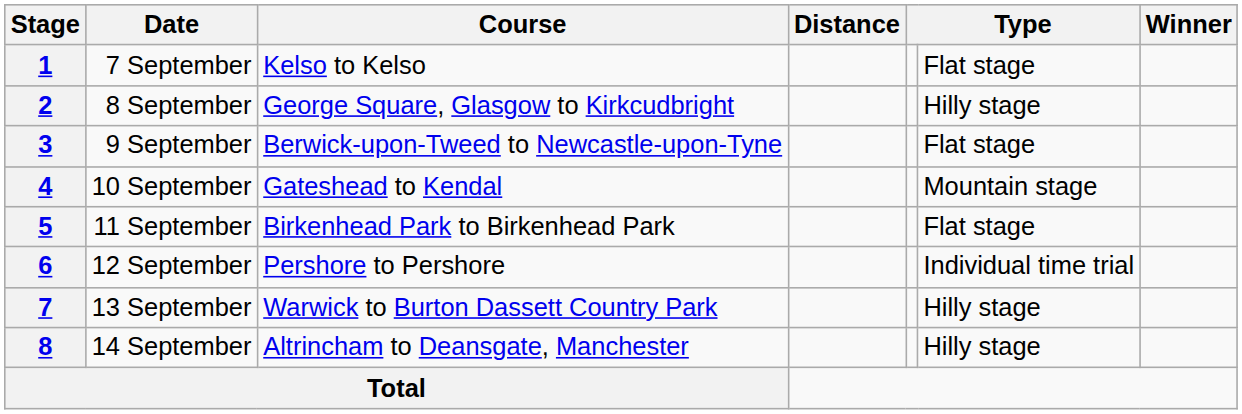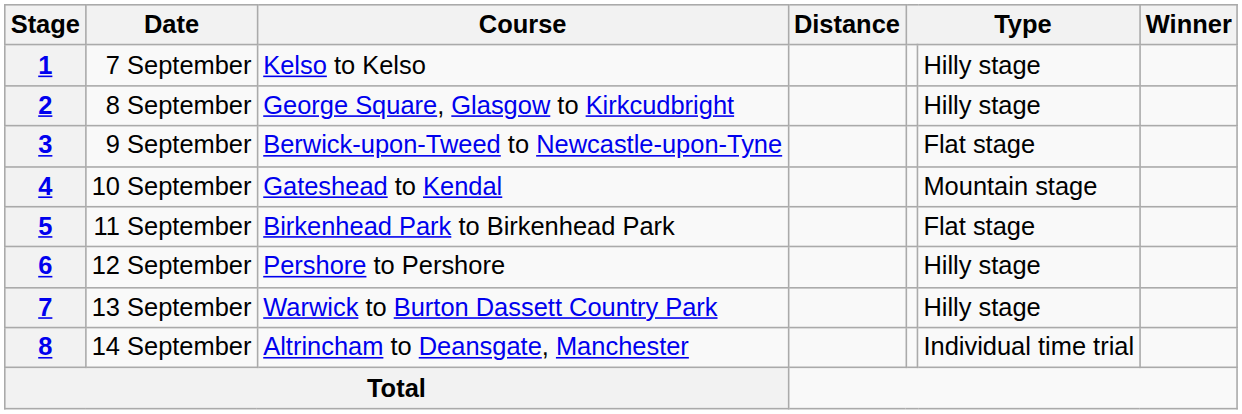 <table class="wikitable">
 <tr>
 <th scope="col">Stage</th>
 <th scope="col">Date</th>
 <th scope="col">Course</th>
 <th scope="col">Distance</th>
 <th scope="col" colspan="2">Type</th>
 <th scope="col">Winner</th>
 </tr>
 <tr>
 <th scope="row"><a href='#'>1</a></th>
 <td style="text-align:right;">7 September</td>
 <td><a href='#'>Kelso</a> to Kelso</td>
 <td style="text-align:center;"></td>
 <td></td>
-<td>Flat stage</td>
+<td>Hilly stage</td>
 <td></td>
 </tr>
 <tr>
 <th scope="row"><a href='#'>2</a></th>
 <td style="text-align:right;">8 September</td>
 <td><a href='#'>George Square</a>, <a href='#'>Glasgow</a> to <a href='#'>Kirkcudbright</a></td>
 <td style="text-align:center;"></td>
 <td></td>
 <td>Hilly stage</td>
 <td></td>
 </tr>
 <tr>
 <th scope="row"><a href='#'>3</a></th>
 <td style="text-align:right;">9 September</td>
 <td><a href='#'>Berwick-upon-Tweed</a> to <a href='#'>Newcastle-upon-Tyne</a></td>
 <td style="text-align:center;"></td>
 <td></td>
 <td>Flat stage</td>
 <td></td>
 </tr>
 <tr>
 <th scope="row"><a href='#'>4</a></th>
 <td style="text-align:right;">10 September</td>
 <td><a href='#'>Gateshead</a> to <a href='#'>Kendal</a></td>
 <td style="text-align:center;"></td>
 <td></td>
 <td>Mountain stage</td>
 <td></td>
 </tr>
 <tr>
 <th scope="row"><a href='#'>5</a></th>
 <td style="text-align:right;">11 September</td>
 <td><a href='#'>Birkenhead Park</a> to Birkenhead Park</td>
 <td style="text-align:center;"></td>
 <td></td>
 <td>Flat stage</td>
 <td></td>
 </tr>
 <tr>
 <th scope="row"><a href='#'>6</a></th>
 <td style="text-align:right;">12 September</td>
 <td><a href='#'>Pershore</a> to Pershore</td>
 <td style="text-align:center;"></td>
 <td></td>
-<td>Individual time trial</td>
+<td>Hilly stage</td>
 <td></td>
 </tr>
 <tr>
 <th scope="row"><a href='#'>7</a></th>
 <td style="text-align:right;">13 September</td>
 <td><a href='#'>Warwick</a> to <a href='#'>Burton Dassett Country Park</a></td>
 <td style="text-align:center;"></td>
 <td></td>
 <td>Hilly stage</td>
 <td></td>
 </tr>
 <tr>
 <th scope="row"><a href='#'>8</a></th>
 <td style="text-align:right;">14 September</td>
 <td><a href='#'>Altrincham</a> to <a href='#'>Deansgate</a>, <a href='#'>Manchester</a></td>
 <td style="text-align:center;"></td>
 <td></td>
-<td>Hilly stage</td>
+<td>Individual time trial</td>
 <td></td>
 </tr>
 <tr>
 <th colspan="3" style="text-align:center">Total</th>
 <td colspan="5" style="text-align:center"></td>
 </tr>
 </table>
